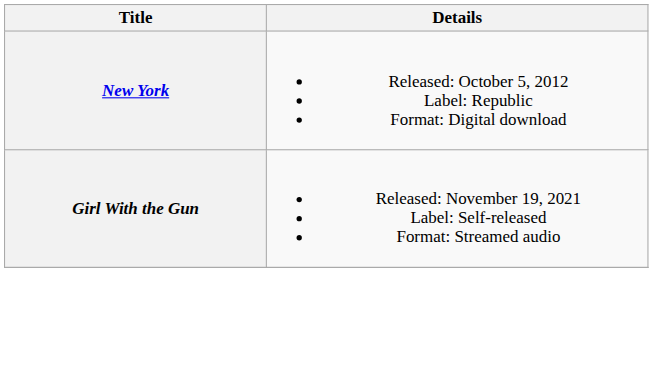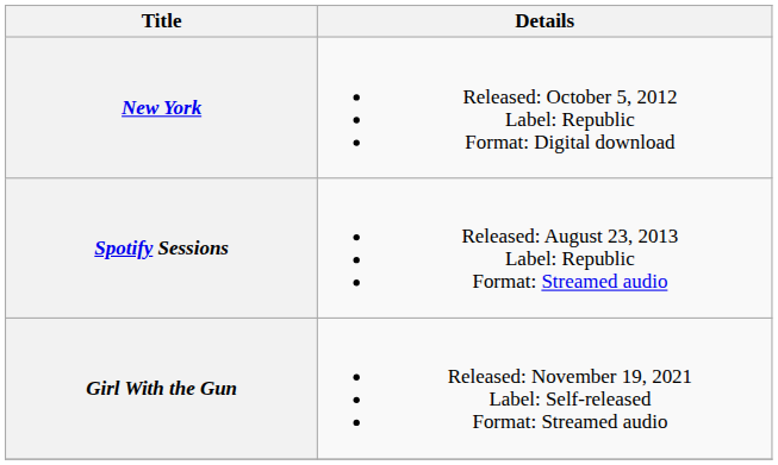 <table class="wikitable plainrowheaders" style="text-align:center;">
 <tr>
 <th scope="col" style="width:15em;">Title</th>
 <th scope="col" style="width:22em;">Details</th>
 </tr>
 <tr>
 <th scope="row"><em><a href='#'>New York</a></em></th>
 <td><br><ul><li>Released: October 5, 2012</li><li>Label: Republic</li><li>Format: Digital download</li></ul></td>
 </tr>
 <tr>
+<th scope="row"><em><a href='#'>Spotify</a> Sessions</em></th>
+<td><br><ul><li>Released: August 23, 2013</li><li>Label: Republic</li><li>Format: <a href='#'>Streamed audio</a></li></ul></td>
+</tr>
+<tr>
 <th scope="row"><em>Girl With the Gun</em></th>
 <td><br><ul><li>Released: November 19, 2021</li><li>Label: Self-released</li><li>Format: Streamed audio</li></ul></td>
 </tr>
 <tr>
 </tr>
 </table>
